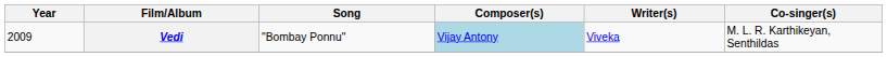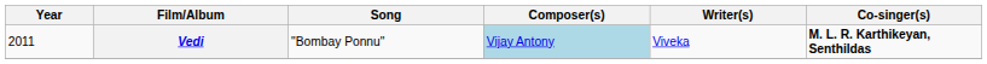 <table class="wikitable plainrowheaders" width="100%" textcolor:#000;">
 <tr>
 <th scope="col" width=9%><strong>Year</strong></th>
 <th scope="col" width=20%><strong>Film/Album</strong></th>
 <th scope="col" width=20%><strong>Song</strong></th>
 <th scope="col" width=17%><strong>Composer(s)</strong></th>
 <th scope="col" width=16%><strong>Writer(s)</strong></th>
 <th scope="col" width=18%><strong>Co-singer(s)</strong></th>
 </tr>
 <tr>
-<td>2009</td>
+<td>2011</td>
 <th scope="row"><em><a href='#'>Vedi</a></em></th>
 <td>"Bombay Ponnu"</td>
 <td style="background: lightblue;"><a href='#'>Vijay Antony</a></td>
 <td><a href='#'>Viveka</a></td>
-<td>M. L. R. Karthikeyan, Senthildas</td>
+<td><strong>M. L. R. Karthikeyan, Senthildas</strong></td>
 </tr>
 <tr>
 </tr>
 </table>
